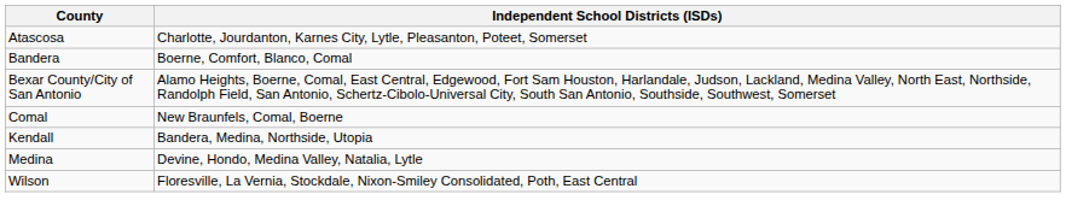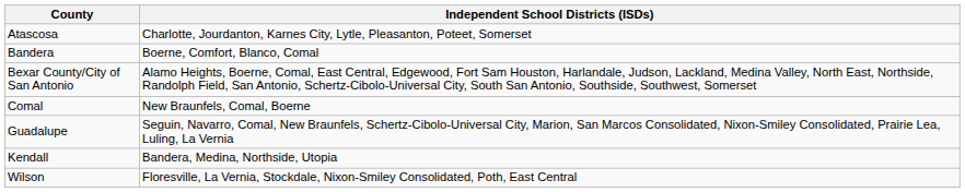 <table class="wikitable sortable">
 <tr>
 <th>County</th>
 <th>Independent School Districts (ISDs)</th>
 </tr>
 <tr>
 <td>Atascosa</td>
 <td>Charlotte, Jourdanton, Karnes City, Lytle, Pleasanton, Poteet, Somerset</td>
 </tr>
 <tr>
 <td>Bandera</td>
 <td>Boerne, Comfort, Blanco, Comal</td>
 </tr>
 <tr>
 <td>Bexar County/City of San Antonio</td>
 <td>Alamo Heights, Boerne, Comal, East Central, Edgewood, Fort Sam Houston, Harlandale, Judson, Lackland, Medina Valley, North East, Northside, Randolph Field, San Antonio, Schertz-Cibolo-Universal City, South San Antonio, Southside, Southwest, Somerset</td>
 </tr>
 <tr>
 <td>Comal</td>
 <td>New Braunfels, Comal, Boerne</td>
 </tr>
 <tr>
+<td>Guadalupe</td>
+<td>Seguin, Navarro, Comal, New Braunfels, Schertz-Cibolo-Universal City, Marion, San Marcos Consolidated, Nixon-Smiley Consolidated, Prairie Lea, Luling, La Vernia</td>
+</tr>
+<tr>
 <td>Kendall</td>
 <td>Bandera, Medina, Northside, Utopia</td>
-</tr>
-<tr>
-<td>Medina</td>
-<td>Devine, Hondo, Medina Valley, Natalia, Lytle</td>
 </tr>
 <tr>
 <td>Wilson</td>
 <td>Floresville, La Vernia, Stockdale, Nixon-Smiley Consolidated, Poth, East Central</td>
 </tr>
 </table>
